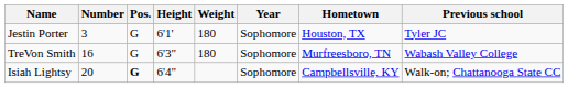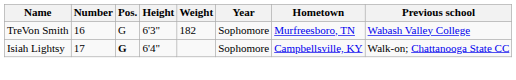 <table class="wikitable sortable" border="1">
 <tr>
 <th>Name</th>
 <th>Number</th>
 <th>Pos.</th>
 <th>Height</th>
 <th>Weight</th>
 <th>Year</th>
 <th>Hometown</th>
 <th class="unsortable">Previous school</th>
 </tr>
 <tr>
-<td>Jestin Porter</td>
-<td>3</td>
-<td>G</td>
-<td>6'1'</td>
-<td>180</td>
-<td>Sophomore</td>
-<td><a href='#'>Houston, TX</a></td>
-<td><a href='#'>Tyler JC</a></td>
-</tr>
-<tr>
 <td>TreVon Smith</td>
 <td>16</td>
 <td>G</td>
 <td>6'3"</td>
-<td>180</td>
+<td>182</td>
 <td>Sophomore</td>
 <td><a href='#'>Murfreesboro, TN</a></td>
 <td><a href='#'>Wabash Valley College</a></td>
 </tr>
 <tr>
 <td>Isiah Lightsy</td>
-<td>20</td>
+<td>17</td>
 <td><strong>G</strong></td>
 <td>6'4"</td>
 <td></td>
 <td>Sophomore</td>
 <td><a href='#'>Campbellsville, KY</a></td>
 <td>Walk-on; <a href='#'>Chattanooga State CC</a></td>
 </tr>
 </table>
